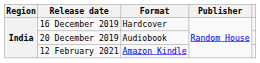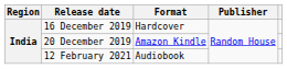 <table class="wikitable sortable plainrowheaders">
 <tr>
 <th scope="col">Region</th>
 <th scope="col">Release date</th>
 <th scope="col">Format</th>
 <th scope="col">Publisher</th>
 <th scope="col"></th>
 </tr>
 <tr>
 <th scope="row" rowspan="3">India</th>
 <td>16 December 2019</td>
 <td>Hardcover</td>
 <td rowspan="3"><a href='#'>Random House</a></td>
 <td style="text-align: center;"></td>
 </tr>
 <tr>
 <td>20 December 2019</td>
-<td>Audiobook</td>
+<td><a href='#'>Amazon Kindle</a></td>
 <td style="text-align: center;"></td>
 </tr>
 <tr>
 <td>12 February 2021</td>
-<td><a href='#'>Amazon Kindle</a></td>
+<td>Audiobook</td>
 <td style="text-align: center;"></td>
 </tr>
 </table>
